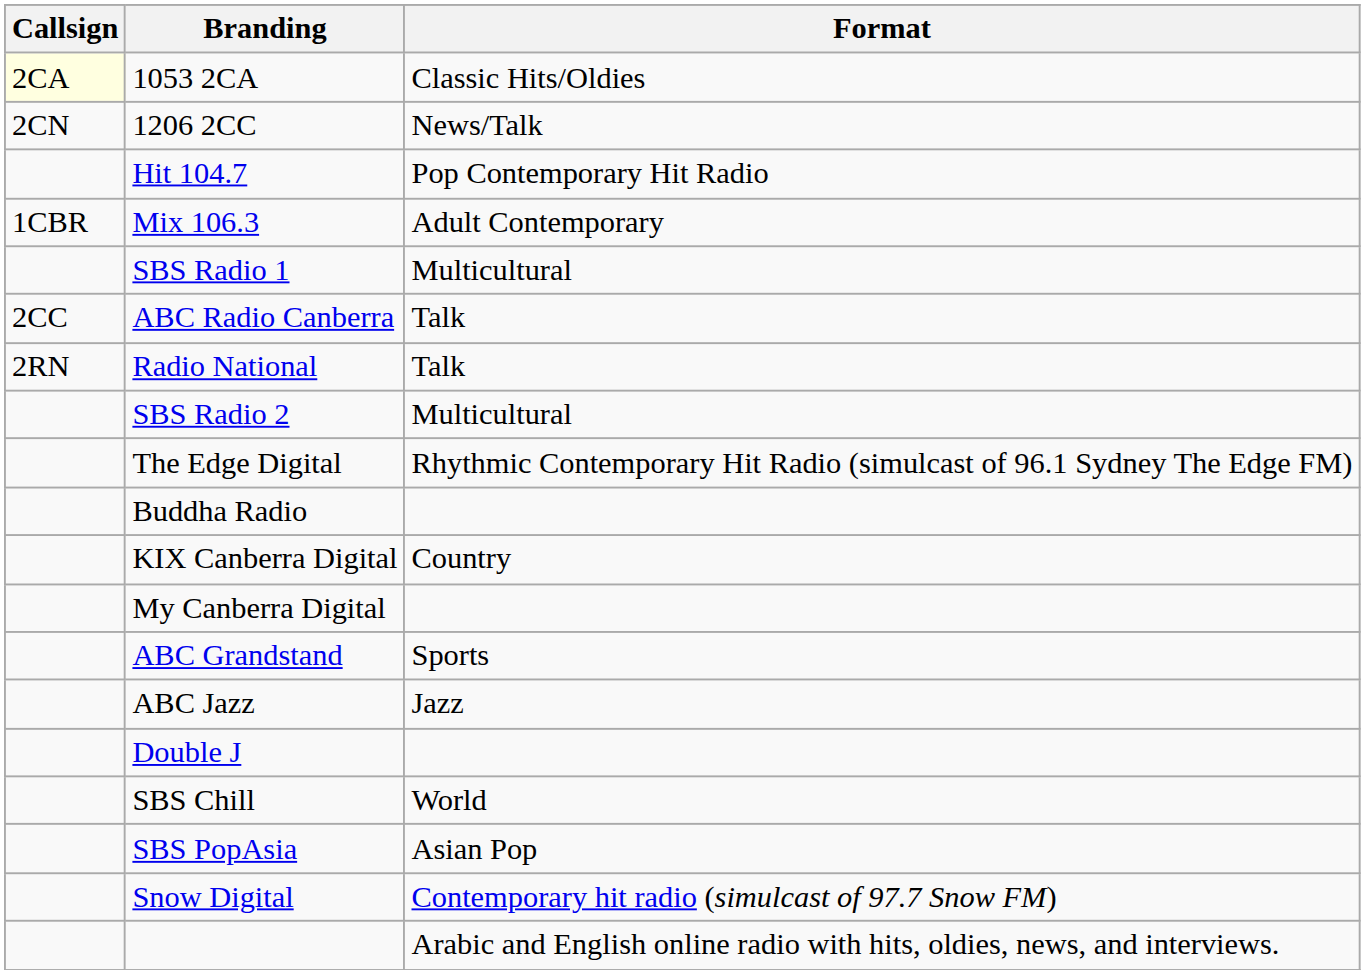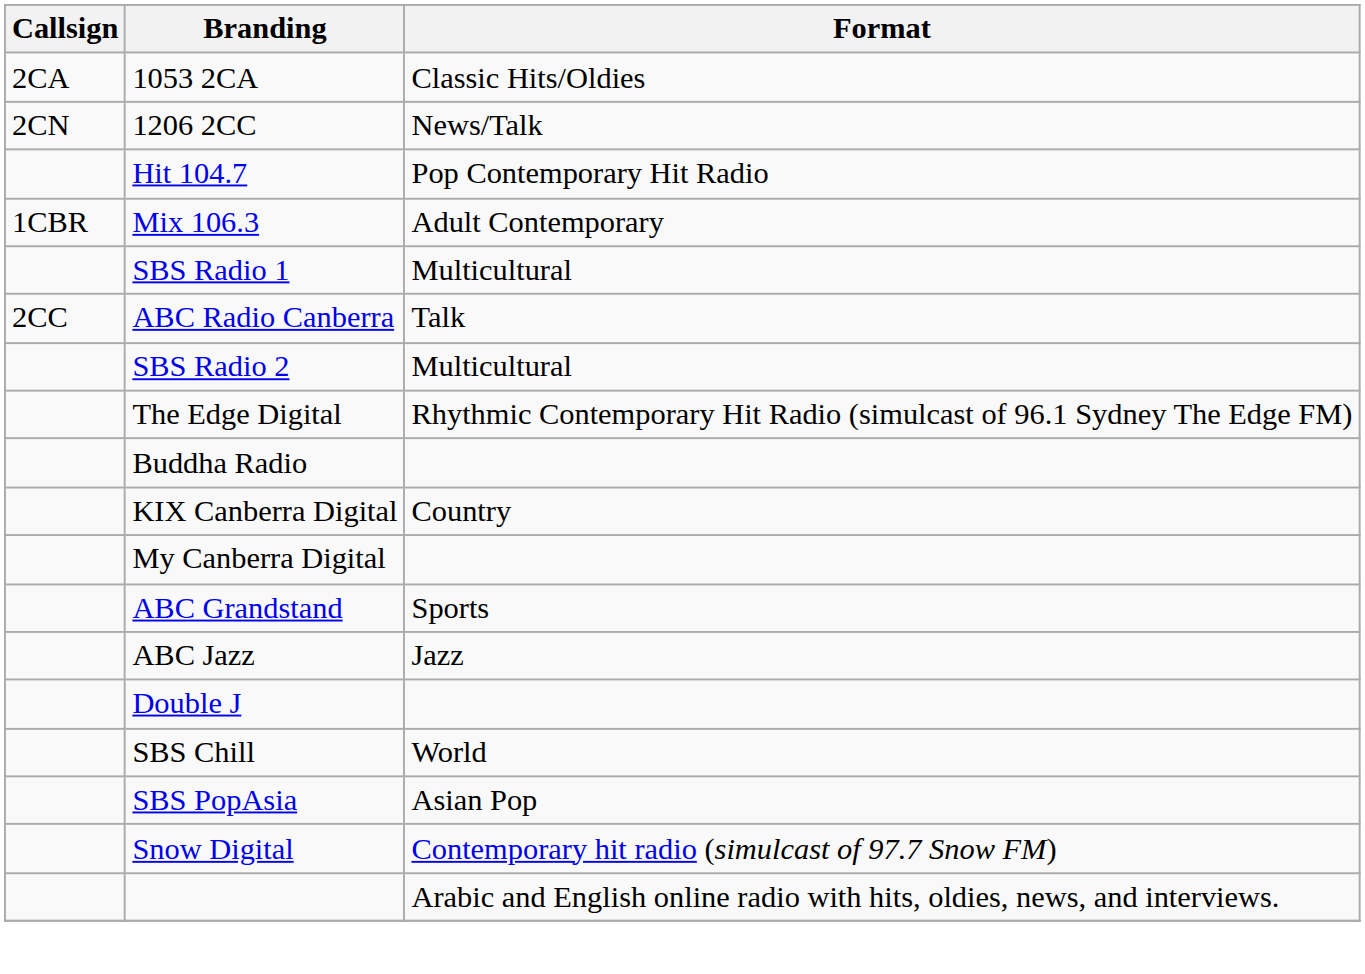 <table class="wikitable sortable">
 <tr>
 <th>Callsign</th>
 <th>Branding</th>
 <th>Format</th>
 </tr>
 <tr>
-<td style="background: lightyellow;">2CA</td>
+<td>2CA</td>
 <td>1053 2CA</td>
 <td>Classic Hits/Oldies</td>
 </tr>
 <tr>
 <td>2CN</td>
 <td>1206 2CC</td>
 <td>News/Talk</td>
 </tr>
 <tr>
 <td></td>
 <td><a href='#'>Hit 104.7</a></td>
 <td>Pop Contemporary Hit Radio</td>
 </tr>
 <tr>
 <td>1CBR</td>
 <td><a href='#'>Mix 106.3</a></td>
 <td>Adult Contemporary</td>
 </tr>
 <tr>
 <td></td>
 <td><a href='#'>SBS Radio 1</a></td>
 <td>Multicultural</td>
 </tr>
 <tr>
 <td>2CC</td>
 <td><a href='#'>ABC Radio Canberra</a></td>
-<td>Talk</td>
-</tr>
-<tr>
-<td>2RN</td>
-<td><a href='#'>Radio National</a></td>
 <td>Talk</td>
 </tr>
 <tr>
 <td></td>
 <td><a href='#'>SBS Radio 2</a></td>
 <td>Multicultural</td>
 </tr>
 <tr>
 <td></td>
 <td>The Edge Digital</td>
 <td>Rhythmic Contemporary Hit Radio (simulcast of 96.1 Sydney The Edge FM)</td>
 </tr>
 <tr>
 <td></td>
 <td>Buddha Radio</td>
 <td></td>
 </tr>
 <tr>
 <td></td>
 <td>KIX Canberra Digital</td>
 <td>Country</td>
 </tr>
 <tr>
 <td></td>
 <td>My Canberra Digital</td>
 <td></td>
 </tr>
 <tr>
 <td></td>
 <td><a href='#'>ABC Grandstand</a></td>
 <td>Sports</td>
 </tr>
 <tr>
 <td></td>
 <td>ABC Jazz</td>
 <td>Jazz</td>
 </tr>
 <tr>
 <td></td>
 <td><a href='#'>Double J</a></td>
 <td></td>
 </tr>
 <tr>
 <td></td>
 <td>SBS Chill</td>
 <td>World</td>
 </tr>
 <tr>
 <td></td>
 <td><a href='#'>SBS PopAsia</a></td>
 <td>Asian Pop</td>
 </tr>
 <tr>
 <td></td>
 <td><a href='#'>Snow Digital</a></td>
 <td><a href='#'>Contemporary hit radio</a> (<em>simulcast of 97.7 Snow FM</em>)</td>
 </tr>
 <tr>
 <td></td>
 <td></td>
 <td>Arabic and English online radio with hits, oldies, news, and interviews.</td>
 </tr>
 <tr>
 </tr>
 </table>
